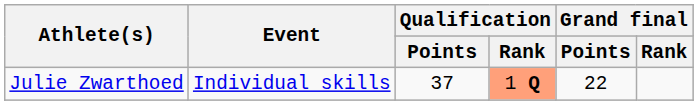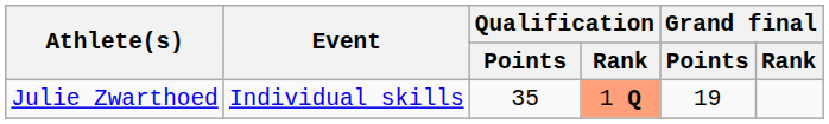 <table class="wikitable">
 <tr>
 <th rowspan="2">Athlete(s)</th>
 <th rowspan="2">Event</th>
 <th colspan="2">Qualification</th>
 <th colspan="2">Grand final</th>
 </tr>
 <tr>
 <th>Points</th>
 <th>Rank</th>
 <th>Points</th>
 <th>Rank</th>
 </tr>
 <tr>
 <td><a href='#'>Julie Zwarthoed</a></td>
 <td><a href='#'>Individual skills</a></td>
-<td align="center">37</td>
+<td align="center">35</td>
 <td align="center" style="background: lightsalmon;">1 <strong>Q</strong></td>
-<td align="center">22</td>
+<td align="center">19</td>
 <td align="center"></td>
 </tr>
 </table>
